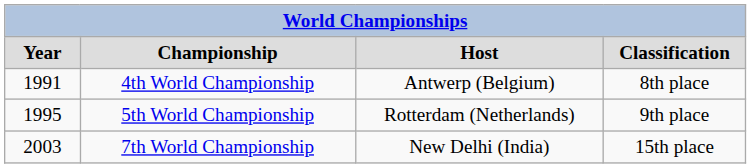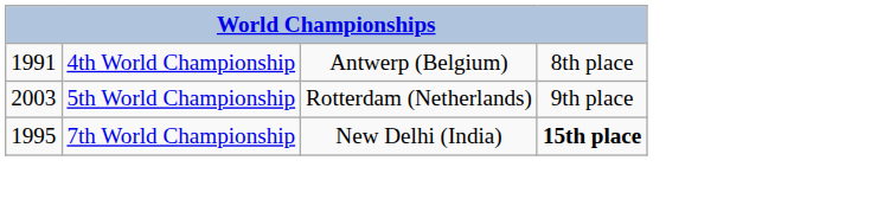 <table class="wikitable" style=font-size:90%>
 <tr align=center style="background:#B0C4DE;">
 <td colspan=4><strong><a href='#'>World Championships</a></strong></td>
-</tr>
-<tr align=center bgcolor="#dddddd">
-<td width=50><strong>Year</strong></td>
-<td width=200><strong>Championship</strong></td>
-<td width=180><strong>Host</strong></td>
-<td width=100><strong>Classification</strong></td>
 </tr>
 <tr align=center>
 <td>1991</td>
 <td><a href='#'>4th World Championship</a></td>
 <td>Antwerp (Belgium)</td>
 <td align="center">8th place</td>
 </tr>
 <tr align=center>
-<td>1995</td>
+<td>2003</td>
 <td><a href='#'>5th World Championship</a></td>
 <td>Rotterdam (Netherlands)</td>
 <td align="center">9th place</td>
 </tr>
 <tr align=center>
-<td>2003</td>
+<td>1995</td>
 <td><a href='#'>7th World Championship</a></td>
 <td>New Delhi (India)</td>
-<td align="center">15th place</td>
+<td align="center"><strong>15th place</strong></td>
 </tr>
 </table>
